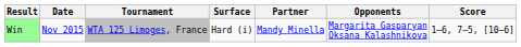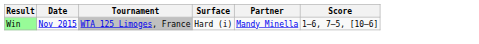 <table class="sortable wikitable">
 <tr>
 <th>Result</th>
 <th>Date</th>
 <th>Tournament</th>
 <th>Surface</th>
 <th>Partner</th>
-<th>Opponents</th>
 <th class=unsortable>Score</th>
 </tr>
 <tr>
 <td bgcolor=98fb98>Win</td>
 <td><a href='#'>Nov 2015</a></td>
 <td bgcolor=silver><a href='#'>WTA 125 Limoges</a>, France</td>
 <td>Hard (i)</td>
 <td> <a href='#'>Mandy Minella</a></td>
-<td> <a href='#'>Margarita Gasparyan</a> <br>  <a href='#'>Oksana Kalashnikova</a></td>
 <td>1–6, 7–5, [10–6]</td>
 </tr>
 </table>
